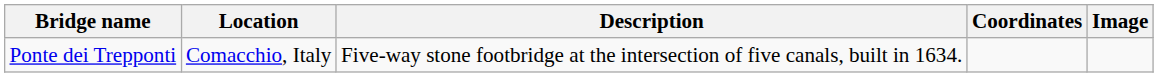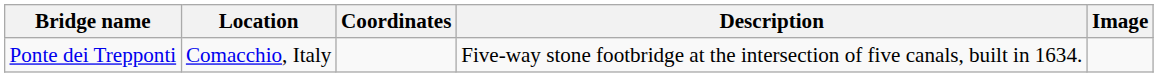 <table class="wikitable" border="1">
 <tr>
 <th>Bridge name</th>
 <th>Location</th>
+<th>Coordinates</th>
 <th>Description</th>
-<th>Coordinates</th>
 <th>Image</th>
 </tr>
 <tr>
 <td><a href='#'>Ponte dei Trepponti</a></td>
 <td><a href='#'>Comacchio</a>, Italy</td>
+<td></td>
 <td>Five-way stone footbridge at the intersection of five canals, built in 1634.</td>
-<td></td>
 <td></td>
 </tr>
 </table>
